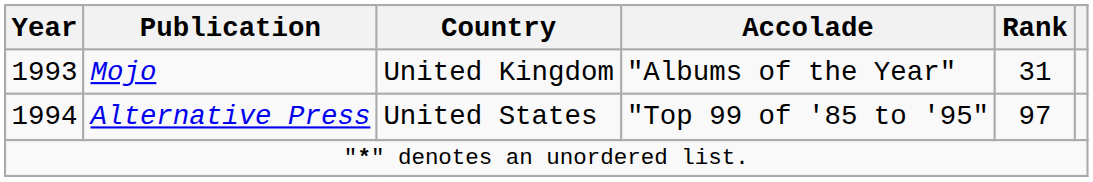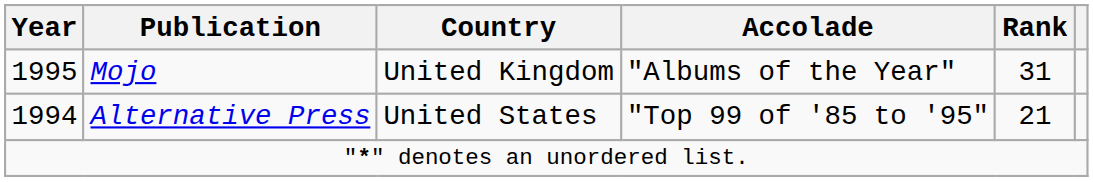 <table class="wikitable sortable" style="margin:0 1em 1em 0;">
 <tr>
 <th>Year</th>
 <th>Publication</th>
 <th>Country</th>
 <th>Accolade</th>
 <th>Rank</th>
 <th class=unsortable></th>
 </tr>
 <tr>
-<td align=center>1993</td>
+<td align=center>1995</td>
 <td><em><a href='#'>Mojo</a></em></td>
 <td>United Kingdom</td>
 <td>"Albums of the Year"</td>
 <td align=center>31</td>
 <td></td>
 </tr>
 <tr>
 <td align=center>1994</td>
 <td><em><a href='#'>Alternative Press</a></em></td>
 <td>United States</td>
 <td>"Top 99 of '85 to '95"</td>
-<td align=center>97</td>
+<td align=center>21</td>
 <td></td>
 </tr>
 <tr class="sortbottom">
 <td colspan="6"  style="font-size:8pt; text-align:center;">"<strong>*</strong>" denotes an unordered list.</td>
 </tr>
 </table>
